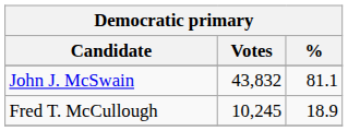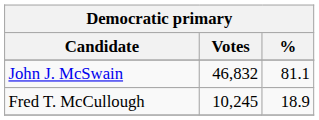 <table class="wikitable" align="left" style="margin: 1em 1em 1em 0; font-size: 95%;">
 <tr>
 <th colspan="3">Democratic primary</th>
 </tr>
 <tr>
 <th colspan="1" style="width: 170px">Candidate</th>
 <th style="width: 50px">Votes</th>
 <th style="width: 40px">%</th>
 </tr>
 <tr>
 </tr>
 <tr>
 <td><a href='#'>John J. McSwain</a></td>
-<td align="right">43,832</td>
+<td align="right">46,832</td>
 <td align="right">81.1</td>
 </tr>
 <tr>
 <td>Fred T. McCullough</td>
 <td align="right">10,245</td>
 <td align="right">18.9</td>
 </tr>
 <tr>
 </tr>
 </table>
